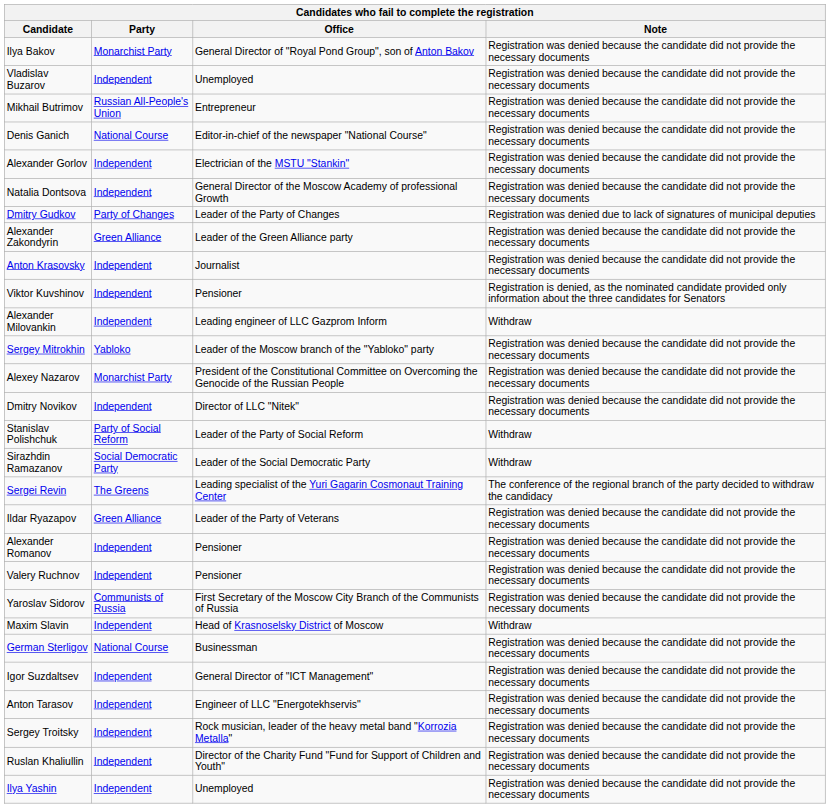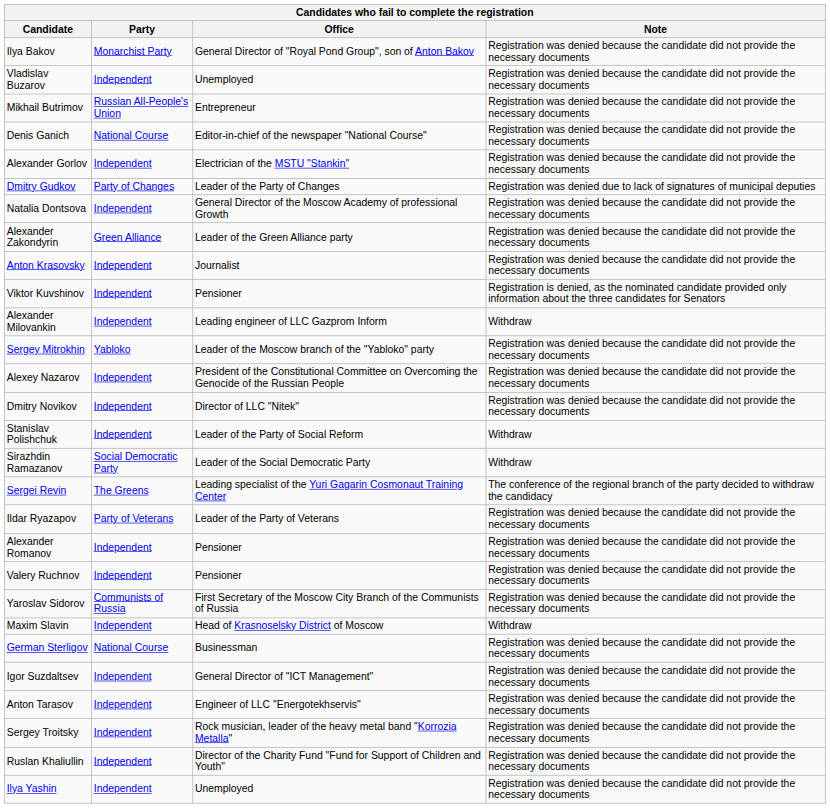 <table class="wikitable collapsible collapsed" style="width:100%">
 <tr>
 <th colspan=4>Candidates who fail to complete the registration</th>
 </tr>
 <tr>
 <th>Candidate</th>
 <th>Party</th>
 <th>Office</th>
 <th>Note</th>
 </tr>
 <tr>
 <td>Ilya Bakov</td>
 <td><a href='#'>Monarchist Party</a></td>
 <td>General Director of "Royal Pond Group", son of <a href='#'>Anton Bakov</a></td>
 <td>Registration was denied because the candidate did not provide the necessary documents</td>
 </tr>
 <tr>
 <td>Vladislav Buzarov</td>
 <td><a href='#'>Independent</a></td>
 <td>Unemployed</td>
 <td>Registration was denied because the candidate did not provide the necessary documents</td>
 </tr>
 <tr>
 <td>Mikhail Butrimov</td>
 <td><a href='#'>Russian All-People's Union</a></td>
 <td>Entrepreneur</td>
 <td>Registration was denied because the candidate did not provide the necessary documents</td>
 </tr>
 <tr>
 <td>Denis Ganich</td>
 <td><a href='#'>National Course</a></td>
 <td>Editor-in-chief of the newspaper "National Course"</td>
 <td>Registration was denied because the candidate did not provide the necessary documents</td>
 </tr>
 <tr>
 <td>Alexander Gorlov</td>
 <td><a href='#'>Independent</a></td>
 <td>Electrician of the <a href='#'>MSTU "Stankin"</a></td>
 <td>Registration was denied because the candidate did not provide the necessary documents</td>
 </tr>
 <tr>
+<td><a href='#'>Dmitry Gudkov</a></td>
+<td><a href='#'>Party of Changes</a></td>
+<td>Leader of the Party of Changes</td>
+<td>Registration was denied due to lack of signatures of municipal deputies</td>
+</tr>
+<tr>
 <td>Natalia Dontsova</td>
 <td><a href='#'>Independent</a></td>
 <td>General Director of the Moscow Academy of professional Growth</td>
 <td>Registration was denied because the candidate did not provide the necessary documents</td>
-</tr>
-<tr>
-<td><a href='#'>Dmitry Gudkov</a></td>
-<td><a href='#'>Party of Changes</a></td>
-<td>Leader of the Party of Changes</td>
-<td>Registration was denied due to lack of signatures of municipal deputies</td>
 </tr>
 <tr>
 <td>Alexander Zakondyrin</td>
 <td><a href='#'>Green Alliance</a></td>
 <td>Leader of the Green Alliance party</td>
 <td>Registration was denied because the candidate did not provide the necessary documents</td>
 </tr>
 <tr>
 <td><a href='#'>Anton Krasovsky</a></td>
 <td><a href='#'>Independent</a></td>
 <td>Journalist</td>
 <td>Registration was denied because the candidate did not provide the necessary documents</td>
 </tr>
 <tr>
 <td>Viktor Kuvshinov</td>
 <td><a href='#'>Independent</a></td>
 <td>Pensioner</td>
 <td>Registration is denied, as the nominated candidate provided only information about the three candidates for Senators</td>
 </tr>
 <tr>
 <td>Alexander Milovankin</td>
 <td><a href='#'>Independent</a></td>
 <td>Leading engineer of LLC Gazprom Inform</td>
 <td>Withdraw</td>
 </tr>
 <tr>
 <td><a href='#'>Sergey Mitrokhin</a></td>
 <td><a href='#'>Yabloko</a></td>
 <td>Leader of the Moscow branch of the "Yabloko" party</td>
 <td>Registration was denied because the candidate did not provide the necessary documents</td>
 </tr>
 <tr>
 <td>Alexey Nazarov</td>
-<td><a href='#'>Monarchist Party</a></td>
+<td><a href='#'>Independent</a></td>
 <td>President of the Constitutional Committee on Overcoming the Genocide of the Russian People</td>
 <td>Registration was denied because the candidate did not provide the necessary documents</td>
 </tr>
 <tr>
 <td>Dmitry Novikov</td>
 <td><a href='#'>Independent</a></td>
 <td>Director of LLC "Nitek"</td>
 <td>Registration was denied because the candidate did not provide the necessary documents</td>
 </tr>
 <tr>
 <td>Stanislav Polishchuk</td>
-<td><a href='#'>Party of Social Reform</a></td>
+<td><a href='#'>Independent</a></td>
 <td>Leader of the Party of Social Reform</td>
 <td>Withdraw</td>
 </tr>
 <tr>
 <td>Sirazhdin Ramazanov</td>
 <td><a href='#'>Social Democratic Party</a></td>
 <td>Leader of the Social Democratic Party</td>
 <td>Withdraw</td>
 </tr>
 <tr>
 <td><a href='#'>Sergei Revin</a></td>
 <td><a href='#'>The Greens</a></td>
 <td>Leading specialist of the <a href='#'>Yuri Gagarin Cosmonaut Training Center</a></td>
 <td>The conference of the regional branch of the party decided to withdraw the candidacy</td>
 </tr>
 <tr>
 <td>Ildar Ryazapov</td>
-<td><a href='#'>Green Alliance</a></td>
+<td><a href='#'>Party of Veterans</a></td>
 <td>Leader of the Party of Veterans</td>
 <td>Registration was denied because the candidate did not provide the necessary documents</td>
 </tr>
 <tr>
 <td>Alexander Romanov</td>
 <td><a href='#'>Independent</a></td>
 <td>Pensioner</td>
 <td>Registration was denied because the candidate did not provide the necessary documents</td>
 </tr>
 <tr>
 <td>Valery Ruchnov</td>
 <td><a href='#'>Independent</a></td>
 <td>Pensioner</td>
 <td>Registration was denied because the candidate did not provide the necessary documents</td>
 </tr>
 <tr>
 <td>Yaroslav Sidorov</td>
 <td><a href='#'>Communists of Russia</a></td>
 <td>First Secretary of the Moscow City Branch of the Communists of Russia</td>
 <td>Registration was denied because the candidate did not provide the necessary documents</td>
 </tr>
 <tr>
 <td>Maxim Slavin</td>
 <td><a href='#'>Independent</a></td>
 <td>Head of <a href='#'>Krasnoselsky District</a> of Moscow</td>
 <td>Withdraw</td>
 </tr>
 <tr>
 <td><a href='#'>German Sterligov</a></td>
 <td><a href='#'>National Course</a></td>
 <td>Businessman</td>
 <td>Registration was denied because the candidate did not provide the necessary documents</td>
 </tr>
 <tr>
 <td>Igor Suzdaltsev</td>
 <td><a href='#'>Independent</a></td>
 <td>General Director of "ICT Management"</td>
 <td>Registration was denied because the candidate did not provide the necessary documents</td>
 </tr>
 <tr>
 <td>Anton Tarasov</td>
 <td><a href='#'>Independent</a></td>
 <td>Engineer of LLC "Energotekhservis"</td>
 <td>Registration was denied because the candidate did not provide the necessary documents</td>
 </tr>
 <tr>
 <td>Sergey Troitsky</td>
 <td><a href='#'>Independent</a></td>
 <td>Rock musician, leader of the heavy metal band "<a href='#'>Korrozia Metalla</a>"</td>
 <td>Registration was denied because the candidate did not provide the necessary documents</td>
 </tr>
 <tr>
 <td>Ruslan Khaliullin</td>
 <td><a href='#'>Independent</a></td>
 <td>Director of the Charity Fund "Fund for Support of Children and Youth"</td>
 <td>Registration was denied because the candidate did not provide the necessary documents</td>
 </tr>
 <tr>
 <td><a href='#'>Ilya Yashin</a></td>
 <td><a href='#'>Independent</a></td>
 <td>Unemployed</td>
 <td>Registration was denied because the candidate did not provide the necessary documents</td>
 </tr>
 </table>
